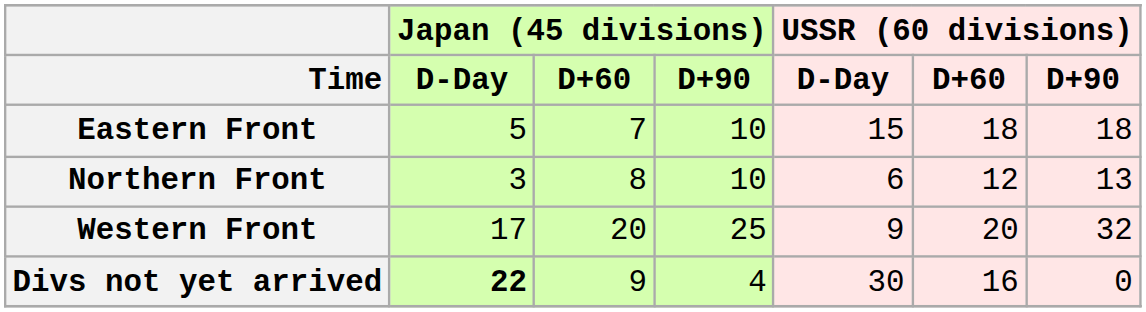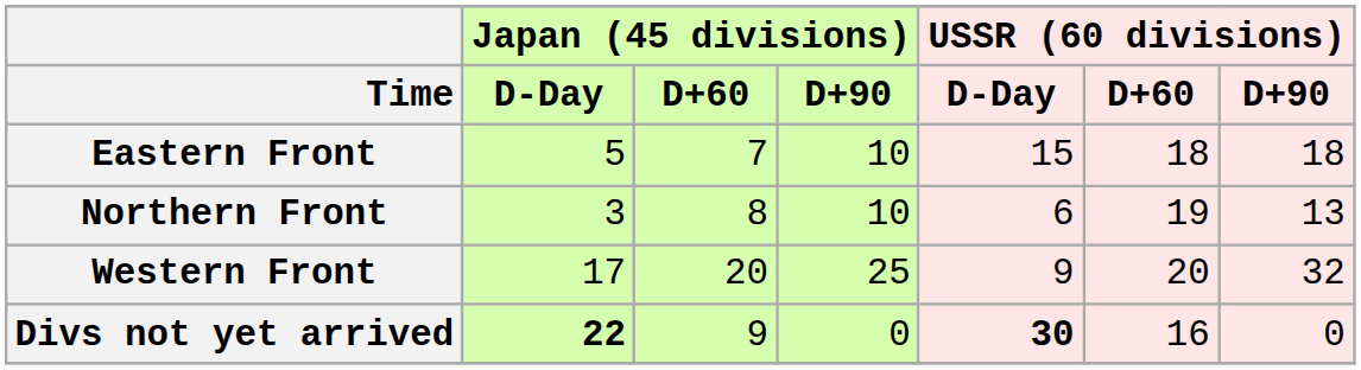 <table class="wikitable" style="text-align: right;">
 <tr>
 </tr>
 <tr>
 <th style="text-align: right;"></th>
 <th colspan="3" style="background: #d5ffaf;">Japan (45 divisions)</th>
 <th colspan="3" style="background: #FFE6E6;">USSR (60 divisions)</th>
 </tr>
 <tr>
 <th style="text-align: right;">Time</th>
 <th colspan="1" style="background: #d5ffaf;">D-Day</th>
 <th colspan="1" style="background: #d5ffaf;">D+60</th>
 <th colspan="1" style="background: #d5ffaf;">D+90</th>
 <th colspan="1" style="background: #FFE6E6;">D-Day</th>
 <th colspan="1" style="background: #FFE6E6;">D+60</th>
 <th colspan="1" style="background: #FFE6E6;">D+90</th>
 </tr>
 <tr>
 <th>Eastern Front</th>
 <td style="background: #d5ffaf;">5</td>
 <td style="background: #d5ffaf;">7</td>
 <td style="background: #d5ffaf;">10</td>
 <td style="background: #FFE6E6;">15</td>
 <td style="background: #FFE6E6;">18</td>
 <td style="background: #FFE6E6;">18</td>
 </tr>
 <tr>
 <th>Northern Front</th>
 <td style="background: #d5ffaf;">3</td>
 <td style="background: #d5ffaf;">8</td>
 <td style="background: #d5ffaf;">10</td>
 <td style="background: #FFE6E6;">6</td>
-<td style="background: #FFE6E6;">12</td>
+<td style="background: #FFE6E6;">19</td>
 <td style="background: #FFE6E6;">13</td>
 </tr>
 <tr>
 <th>Western Front</th>
 <td style="background: #d5ffaf;">17</td>
 <td style="background: #d5ffaf;">20</td>
 <td style="background: #d5ffaf;">25</td>
 <td style="background: #FFE6E6;">9</td>
 <td style="background: #FFE6E6;">20</td>
 <td style="background: #FFE6E6;">32</td>
 </tr>
 <tr>
 <th>Divs not yet arrived</th>
 <td style="background: #d5ffaf;"><strong>22</strong></td>
 <td style="background: #d5ffaf;">9</td>
-<td style="background: #d5ffaf;">4</td>
-<td style="background: #FFE6E6;">30</td>
+<td style="background: #d5ffaf;">0</td>
+<td style="background: #FFE6E6;"><strong>30</strong></td>
 <td style="background: #FFE6E6;">16</td>
 <td style="background: #FFE6E6;">0</td>
 </tr>
 <tr>
 </tr>
 </table>
